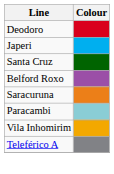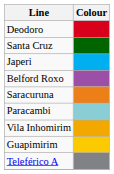 <table class="wikitable sortable">
 <tr>
 <th>Line</th>
 <th>Colour</th>
 </tr>
 <tr>
 <td>Deodoro</td>
 <td style="background:#D9001C;color:inherit;"></td>
 </tr>
 <tr>
+<td>Santa Cruz</td>
+<td style="background:#006400;color:inherit;"></td>
+</tr>
+<tr>
 <td>Japeri</td>
 <td style="background:#00AFEF;color:inherit;"></td>
-</tr>
-<tr>
-<td>Santa Cruz</td>
-<td style="background:#006400;color:inherit;"></td>
 </tr>
 <tr>
 <td>Belford Roxo</td>
 <td style="background:#9b4fa7;color:inherit;"></td>
 </tr>
 <tr>
 <td>Saracuruna</td>
 <td style="background:#ec7f18;color:inherit;"></td>
 </tr>
 <tr>
 <td>Paracambi</td>
 <td style="background:#8acdd5;color:inherit;"></td>
 </tr>
 <tr>
 <td>Vila Inhomirim</td>
 <td style="background:#f3a800;color:inherit;"></td>
 </tr>
 <tr>
+<td>Guapimirim</td>
+<td style="background:#fbca01;color:inherit;"></td>
+</tr>
+<tr>
 <td><a href='#'>Teleférico A</a></td>
 <td style="background:#818286;color:inherit;"></td>
 </tr>
 <tr>
 </tr>
 </table>
